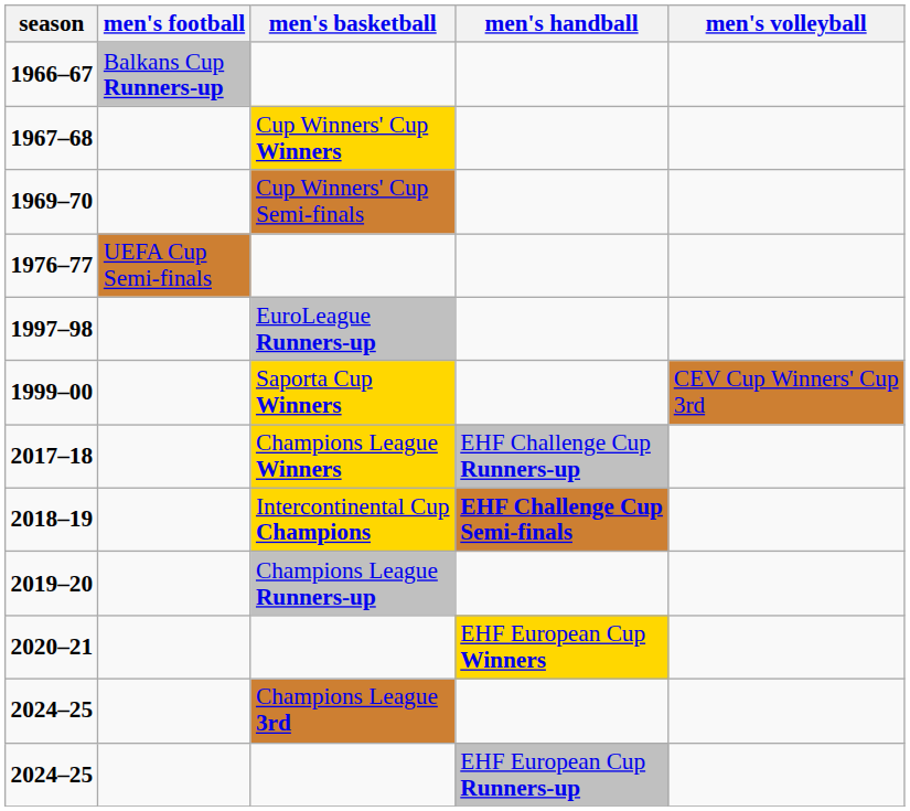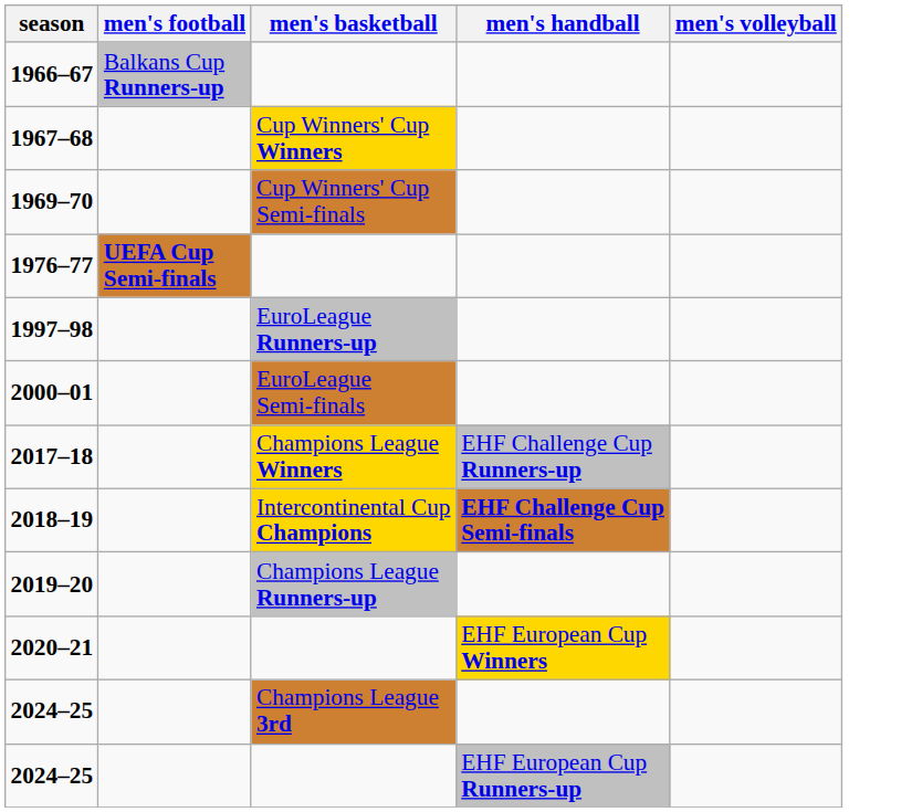 <table class="wikitable">
 <tr>
 <th>season</th>
 <th><a href='#'>men's football</a></th>
 <th><a href='#'>men's basketball</a></th>
 <th><a href='#'>men's handball</a></th>
 <th><a href='#'>men's volleyball</a></th>
 </tr>
 <tr>
 <td><strong>1966–67</strong></td>
 <td style="background:silver;"><a href='#'>Balkans Cup</a><br><strong><a href='#'>Runners-up</a></strong></td>
 <td></td>
 <td></td>
 <td></td>
 </tr>
 <tr>
 <td><strong>1967–68</strong></td>
 <td></td>
 <td style="background:gold;"><a href='#'>Cup Winners' Cup</a><br><strong><a href='#'>Winners</a></strong></td>
 <td></td>
 <td></td>
 </tr>
 <tr>
 <td><strong>1969–70</strong></td>
 <td></td>
 <td style="background:#cd7f32;"><a href='#'>Cup Winners' Cup</a><br><a href='#'>Semi-finals</a></td>
 <td></td>
 <td></td>
 </tr>
 <tr>
 <td><strong>1976–77</strong></td>
-<td style="background:#cd7f32;"><a href='#'>UEFA Cup</a><br><a href='#'>Semi-finals</a></td>
+<td style="background:#cd7f32;"><strong><a href='#'>UEFA Cup</a><br><a href='#'>Semi-finals</a></strong></td>
 <td></td>
 <td></td>
 <td></td>
 </tr>
 <tr>
 <td><strong>1997–98</strong></td>
 <td></td>
 <td style="background:silver;"><a href='#'>EuroLeague</a><br><strong><a href='#'>Runners-up</a></strong></td>
 <td></td>
 <td></td>
 </tr>
 <tr>
-<td><strong>1999–00</strong></td>
+<td><strong>2000–01</strong></td>
 <td></td>
-<td style="background:gold;"><a href='#'>Saporta Cup</a><br><strong><a href='#'>Winners</a></strong></td>
+<td style="background:#cd7f32;"><a href='#'>EuroLeague</a><br><a href='#'>Semi-finals</a></td>
 <td></td>
-<td style="background:#cd7f32;"><a href='#'>CEV Cup Winners' Cup</a><br><a href='#'>3rd</a></td>
+<td></td>
 </tr>
 <tr>
 <td><strong>2017–18</strong></td>
 <td></td>
 <td style="background:gold;"><a href='#'>Champions League</a><br><strong><a href='#'>Winners</a></strong></td>
 <td style="background:silver;"><a href='#'>EHF Challenge Cup</a><br><strong><a href='#'>Runners-up</a></strong></td>
 <td></td>
 </tr>
 <tr>
 <td><strong>2018–19</strong></td>
 <td></td>
 <td style="background:gold;"><a href='#'>Intercontinental Cup</a><br><strong><a href='#'>Champions</a></strong></td>
 <td style="background:#cd7f32;"><strong><a href='#'>EHF Challenge Cup</a><br><a href='#'>Semi-finals</a></strong></td>
 <td></td>
 </tr>
 <tr>
 <td><strong>2019–20</strong></td>
 <td></td>
 <td style="background:silver;"><a href='#'>Champions League</a><br><strong><a href='#'>Runners-up</a></strong></td>
 <td></td>
 <td></td>
 </tr>
 <tr>
 <td><strong>2020–21</strong></td>
 <td></td>
 <td></td>
 <td style="background:gold;"><a href='#'>EHF European Cup</a><br><strong><a href='#'>Winners</a></strong></td>
 <td></td>
 </tr>
 <tr>
 <td><strong>2024–25</strong></td>
 <td></td>
 <td style="background:#cd7f32;"><a href='#'>Champions League</a><br><strong><a href='#'>3rd</a></strong></td>
 <td></td>
 <td></td>
 </tr>
 <tr>
 <td><strong>2024–25</strong></td>
 <td></td>
 <td></td>
 <td style="background:silver;"><a href='#'>EHF European Cup</a><br><strong><a href='#'>Runners-up</a></strong></td>
 <td></td>
 </tr>
 </table>
